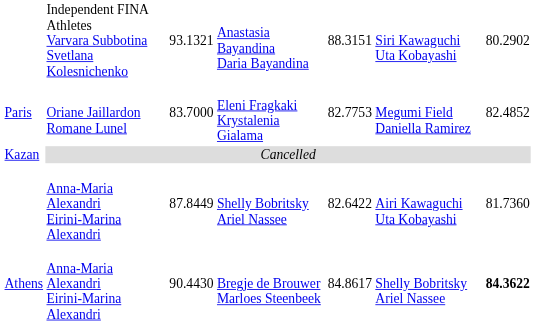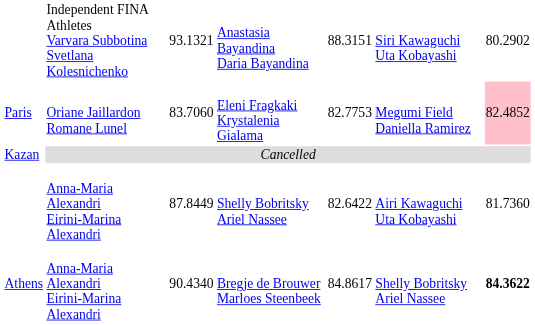 <table>
 <tr>
 <td><br></td>
 <td width=220> Independent FINA Athletes <br> <a href='#'>Varvara Subbotina</a> <br> <a href='#'>Svetlana Kolesnichenko</a></td>
 <td>93.1321</td>
 <td width=220> <br> <a href='#'>Anastasia Bayandina</a> <br> <a href='#'>Daria Bayandina</a></td>
 <td>88.3151</td>
 <td width=220> <br> <a href='#'>Siri Kawaguchi</a> <br> <a href='#'>Uta Kobayashi</a></td>
 <td>80.2902</td>
 </tr>
 <tr>
 <td> <a href='#'>Paris</a></td>
 <td width=220> <br> <a href='#'>Oriane Jaillardon</a> <br> <a href='#'>Romane Lunel</a></td>
-<td>83.7000</td>
+<td>83.7060</td>
 <td width=220> <br> <a href='#'>Eleni Fragkaki</a> <br> <a href='#'>Krystalenia Gialama</a></td>
 <td>82.7753</td>
 <td width=220> <br> <a href='#'>Megumi Field</a> <br> <a href='#'>Daniella Ramirez</a></td>
-<td>82.4852</td>
+<td style="background: pink;">82.4852</td>
 </tr>
 <tr>
 <td> <a href='#'>Kazan</a></td>
 <td bgcolor="#DDDDDD" align=center colspan=6><em>Cancelled</em></td>
 </tr>
 <tr>
 <td></td>
 <td width=220> <br> <a href='#'>Anna-Maria Alexandri</a> <br> <a href='#'>Eirini-Marina Alexandri</a></td>
 <td>87.8449</td>
 <td width=220> <br> <a href='#'>Shelly Bobritsky</a> <br> <a href='#'>Ariel Nassee</a></td>
 <td>82.6422</td>
 <td width=220> <br> <a href='#'>Airi Kawaguchi</a> <br> <a href='#'>Uta Kobayashi</a></td>
 <td>81.7360</td>
 </tr>
 <tr>
 <td> <a href='#'>Athens</a></td>
 <td width=220> <br> <a href='#'>Anna-Maria Alexandri</a> <br> <a href='#'>Eirini-Marina Alexandri</a></td>
-<td>90.4430</td>
+<td>90.4340</td>
 <td width=220> <br> <a href='#'>Bregje de Brouwer</a> <br> <a href='#'>Marloes Steenbeek</a></td>
 <td>84.8617</td>
 <td width=220> <br> <a href='#'>Shelly Bobritsky</a> <br> <a href='#'>Ariel Nassee</a></td>
 <td><strong>84.3622</strong></td>
 </tr>
 </table>
